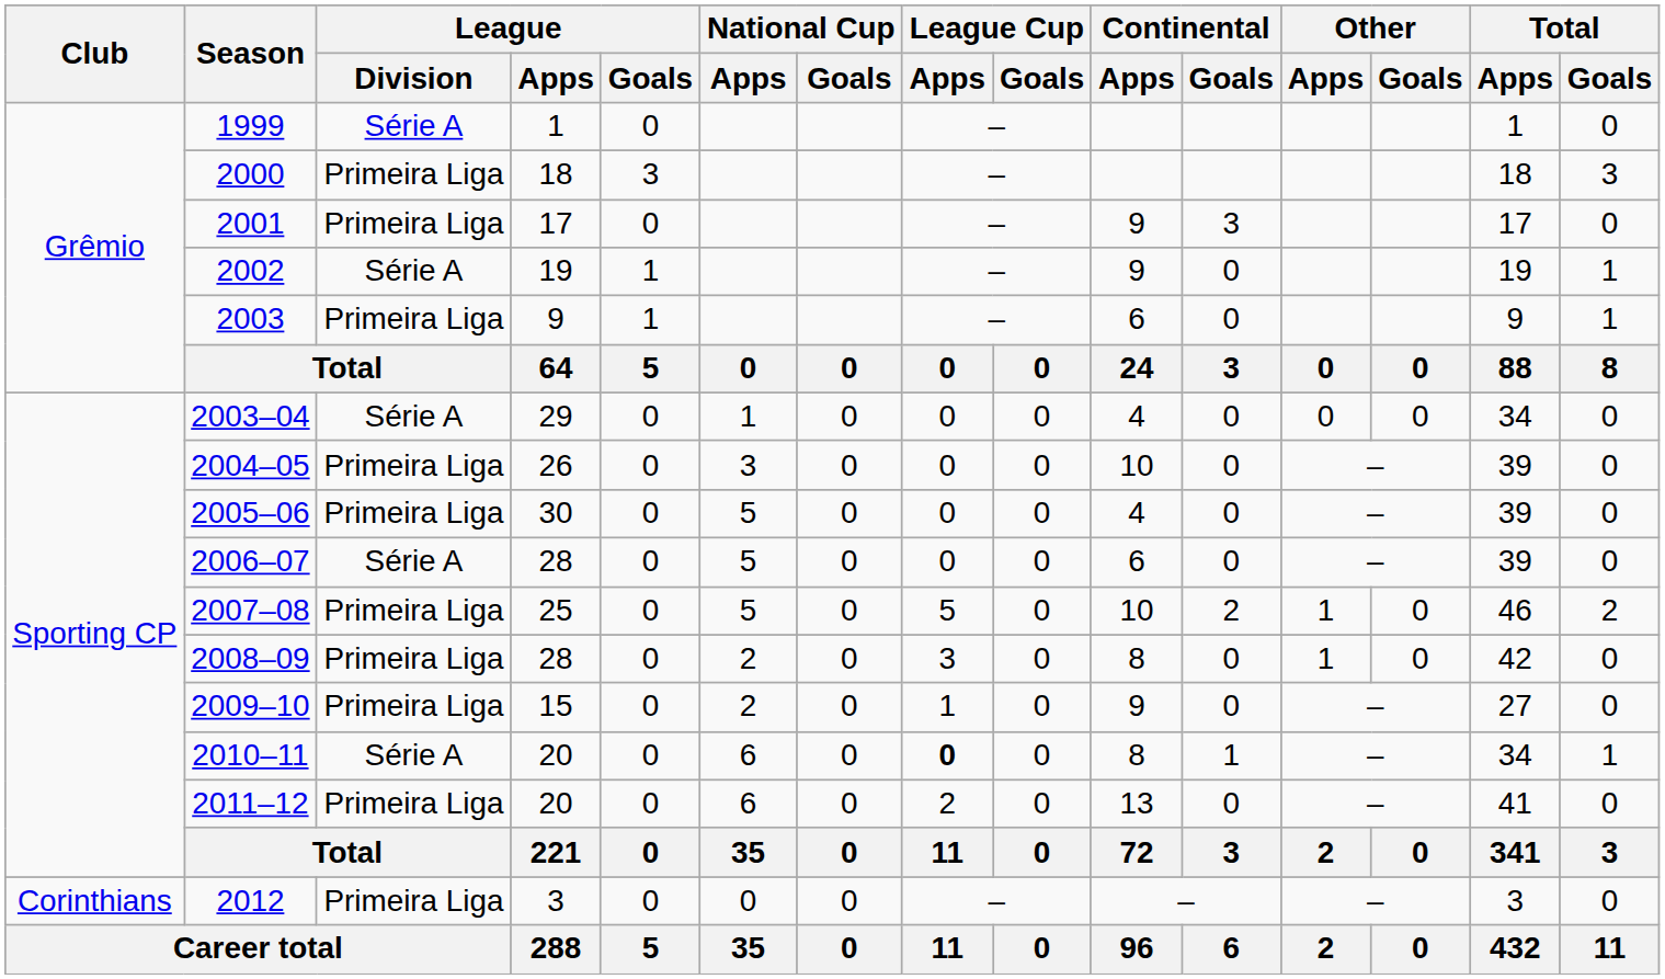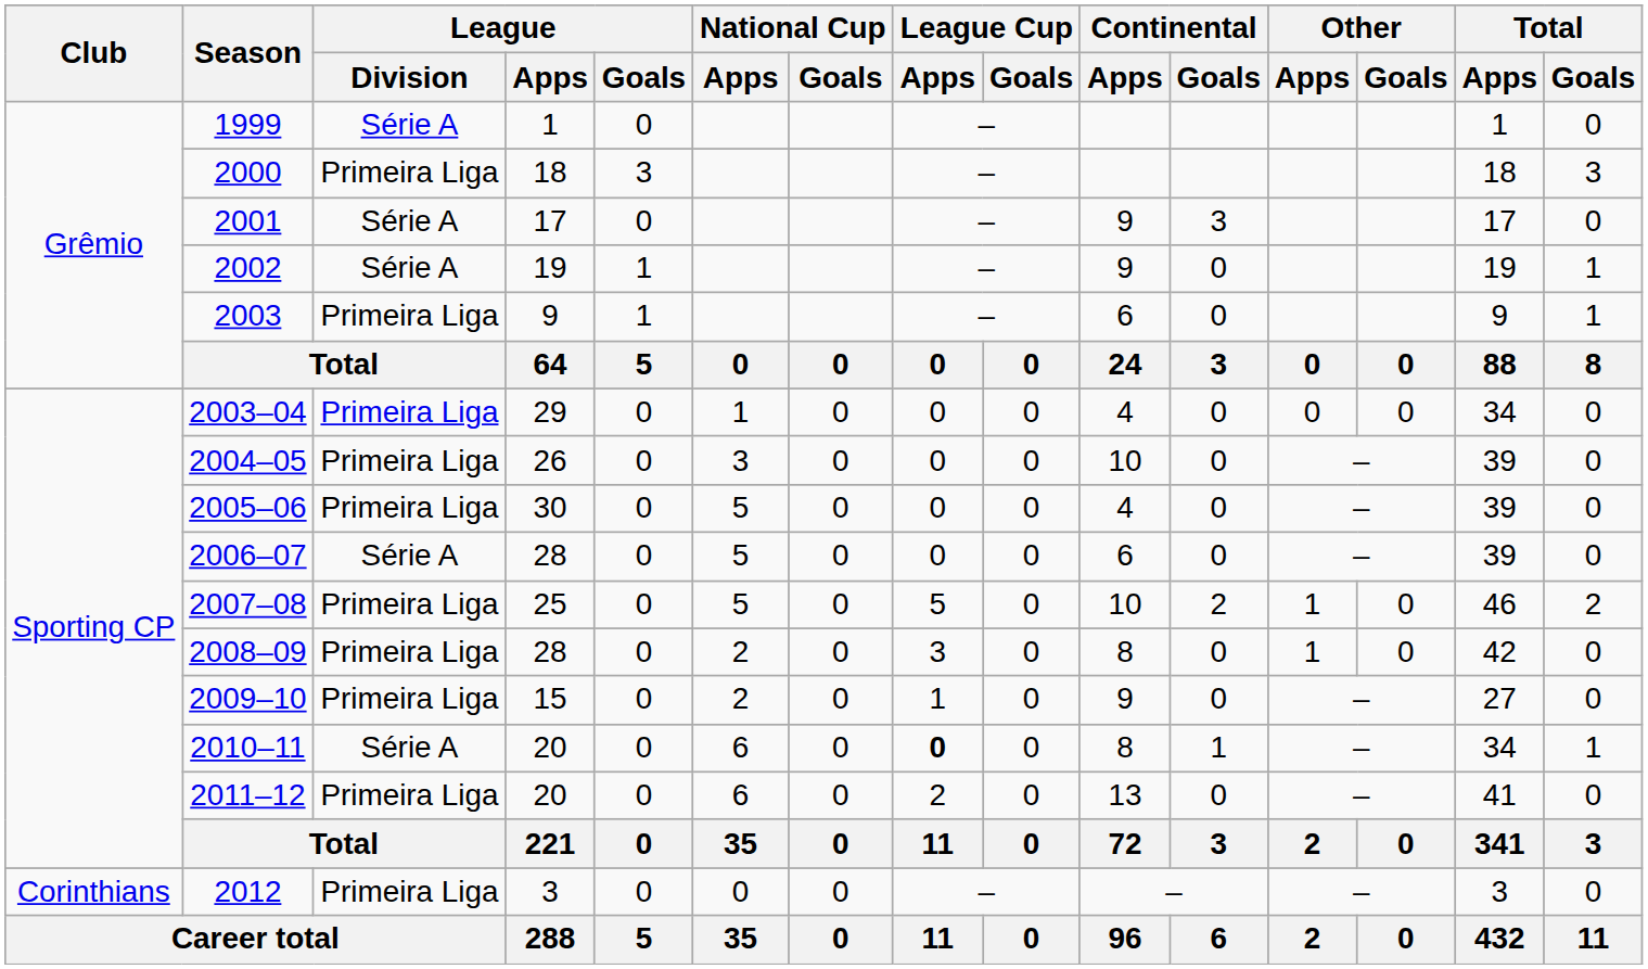 <table class="wikitable" style="text-align: center">
 <tr>
 <th rowspan="2">Club</th>
 <th rowspan="2">Season</th>
 <th colspan="3">League</th>
 <th colspan="2">National Cup</th>
 <th colspan="2">League Cup</th>
 <th colspan="2">Continental</th>
 <th colspan="2">Other</th>
 <th colspan="2">Total</th>
 </tr>
 <tr>
 <th>Division</th>
 <th>Apps</th>
 <th>Goals</th>
 <th>Apps</th>
 <th>Goals</th>
 <th>Apps</th>
 <th>Goals</th>
 <th>Apps</th>
 <th>Goals</th>
 <th>Apps</th>
 <th>Goals</th>
 <th>Apps</th>
 <th>Goals</th>
 </tr>
 <tr>
 <td rowspan="6"><a href='#'>Grêmio</a></td>
 <td><a href='#'>1999</a></td>
 <td><a href='#'>Série A</a></td>
 <td>1</td>
 <td>0</td>
 <td></td>
 <td></td>
 <td colspan="2">–</td>
 <td></td>
 <td></td>
 <td></td>
 <td></td>
 <td>1</td>
 <td>0</td>
 </tr>
 <tr>
 <td><a href='#'>2000</a></td>
 <td>Primeira Liga</td>
 <td>18</td>
 <td>3</td>
 <td></td>
 <td></td>
 <td colspan="2">–</td>
 <td></td>
 <td></td>
 <td></td>
 <td></td>
 <td>18</td>
 <td>3</td>
 </tr>
 <tr>
 <td><a href='#'>2001</a></td>
-<td>Primeira Liga</td>
+<td>Série A</td>
 <td>17</td>
 <td>0</td>
 <td></td>
 <td></td>
 <td colspan="2">–</td>
 <td>9</td>
 <td>3</td>
 <td></td>
 <td></td>
 <td>17</td>
 <td>0</td>
 </tr>
 <tr>
 <td><a href='#'>2002</a></td>
 <td>Série A</td>
 <td>19</td>
 <td>1</td>
 <td></td>
 <td></td>
 <td colspan="2">–</td>
 <td>9</td>
 <td>0</td>
 <td></td>
 <td></td>
 <td>19</td>
 <td>1</td>
 </tr>
 <tr>
 <td><a href='#'>2003</a></td>
 <td>Primeira Liga</td>
 <td>9</td>
 <td>1</td>
 <td></td>
 <td></td>
 <td colspan="2">–</td>
 <td>6</td>
 <td>0</td>
 <td></td>
 <td></td>
 <td>9</td>
 <td>1</td>
 </tr>
 <tr>
 <th colspan="2">Total</th>
 <th>64</th>
 <th>5</th>
 <th>0</th>
 <th>0</th>
 <th>0</th>
 <th>0</th>
 <th>24</th>
 <th>3</th>
 <th>0</th>
 <th>0</th>
 <th>88</th>
 <th>8</th>
 </tr>
 <tr>
 <td rowspan="10"><a href='#'>Sporting CP</a></td>
 <td><a href='#'>2003–04</a></td>
-<td>Série A</td>
+<td><a href='#'>Primeira Liga</a></td>
 <td>29</td>
 <td>0</td>
 <td>1</td>
 <td>0</td>
 <td>0</td>
 <td>0</td>
 <td>4</td>
 <td>0</td>
 <td>0</td>
 <td>0</td>
 <td>34</td>
 <td>0</td>
 </tr>
 <tr>
 <td><a href='#'>2004–05</a></td>
 <td>Primeira Liga</td>
 <td>26</td>
 <td>0</td>
 <td>3</td>
 <td>0</td>
 <td>0</td>
 <td>0</td>
 <td>10</td>
 <td>0</td>
 <td colspan="2">–</td>
 <td>39</td>
 <td>0</td>
 </tr>
 <tr>
 <td><a href='#'>2005–06</a></td>
 <td>Primeira Liga</td>
 <td>30</td>
 <td>0</td>
 <td>5</td>
 <td>0</td>
 <td>0</td>
 <td>0</td>
 <td>4</td>
 <td>0</td>
 <td colspan="2">–</td>
 <td>39</td>
 <td>0</td>
 </tr>
 <tr>
 <td><a href='#'>2006–07</a></td>
 <td>Série A</td>
 <td>28</td>
 <td>0</td>
 <td>5</td>
 <td>0</td>
 <td>0</td>
 <td>0</td>
 <td>6</td>
 <td>0</td>
 <td colspan="2">–</td>
 <td>39</td>
 <td>0</td>
 </tr>
 <tr>
 <td><a href='#'>2007–08</a></td>
 <td>Primeira Liga</td>
 <td>25</td>
 <td>0</td>
 <td>5</td>
 <td>0</td>
 <td>5</td>
 <td>0</td>
 <td>10</td>
 <td>2</td>
 <td>1</td>
 <td>0</td>
 <td>46</td>
 <td>2</td>
 </tr>
 <tr>
 <td><a href='#'>2008–09</a></td>
 <td>Primeira Liga</td>
 <td>28</td>
 <td>0</td>
 <td>2</td>
 <td>0</td>
 <td>3</td>
 <td>0</td>
 <td>8</td>
 <td>0</td>
 <td>1</td>
 <td>0</td>
 <td>42</td>
 <td>0</td>
 </tr>
 <tr>
 <td><a href='#'>2009–10</a></td>
 <td>Primeira Liga</td>
 <td>15</td>
 <td>0</td>
 <td>2</td>
 <td>0</td>
 <td>1</td>
 <td>0</td>
 <td>9</td>
 <td>0</td>
 <td colspan="2">–</td>
 <td>27</td>
 <td>0</td>
 </tr>
 <tr>
 <td><a href='#'>2010–11</a></td>
 <td>Série A</td>
 <td>20</td>
 <td>0</td>
 <td>6</td>
 <td>0</td>
 <td><strong>0</strong></td>
 <td>0</td>
 <td>8</td>
 <td>1</td>
 <td colspan="2">–</td>
 <td>34</td>
 <td>1</td>
 </tr>
 <tr>
 <td><a href='#'>2011–12</a></td>
 <td>Primeira Liga</td>
 <td>20</td>
 <td>0</td>
 <td>6</td>
 <td>0</td>
 <td>2</td>
 <td>0</td>
 <td>13</td>
 <td>0</td>
 <td colspan="2">–</td>
 <td>41</td>
 <td>0</td>
 </tr>
 <tr>
 <th colspan="2">Total</th>
 <th>221</th>
 <th>0</th>
 <th>35</th>
 <th>0</th>
 <th>11</th>
 <th>0</th>
 <th>72</th>
 <th>3</th>
 <th>2</th>
 <th>0</th>
 <th>341</th>
 <th>3</th>
 </tr>
 <tr>
 <td><a href='#'>Corinthians</a></td>
 <td><a href='#'>2012</a></td>
 <td>Primeira Liga</td>
 <td>3</td>
 <td>0</td>
 <td>0</td>
 <td>0</td>
 <td colspan="2">–</td>
 <td colspan="2">–</td>
 <td colspan="2">–</td>
 <td>3</td>
 <td>0</td>
 </tr>
 <tr>
 <th colspan="3">Career total</th>
 <th>288</th>
 <th>5</th>
 <th>35</th>
 <th>0</th>
 <th>11</th>
 <th>0</th>
 <th>96</th>
 <th>6</th>
 <th>2</th>
 <th>0</th>
 <th>432</th>
 <th>11</th>
 </tr>
 </table>
